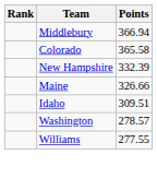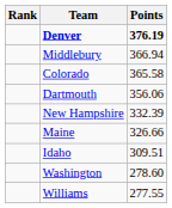 <table class="wikitable sortable" style="text-align:center">
 <tr>
 <th>Rank</th>
 <th>Team</th>
 <th>Points</th>
+</tr>
+<tr>
+<td></td>
+<td align=left><strong><a href='#'>Denver</a></strong></td>
+<td><strong>376.19</strong></td>
 </tr>
 <tr>
 <td></td>
 <td align=left><a href='#'>Middlebury</a></td>
 <td>366.94</td>
 </tr>
 <tr>
 <td></td>
 <td align=left><a href='#'>Colorado</a></td>
 <td>365.58</td>
+</tr>
+<tr>
+<td></td>
+<td align=left><a href='#'>Dartmouth</a></td>
+<td>356.06</td>
 </tr>
 <tr>
 <td></td>
 <td align=left><a href='#'>New Hampshire</a></td>
 <td>332.39</td>
 </tr>
 <tr>
 <td></td>
 <td align=left><a href='#'>Maine</a></td>
 <td>326.66</td>
 </tr>
 <tr>
 <td></td>
 <td align=left><a href='#'>Idaho</a></td>
 <td>309.51</td>
 </tr>
 <tr>
 <td></td>
 <td align=left><a href='#'>Washington</a></td>
-<td>278.57</td>
+<td>278.60</td>
 </tr>
 <tr>
 <td></td>
 <td align=left><a href='#'>Williams</a></td>
 <td>277.55</td>
 </tr>
 </table>
